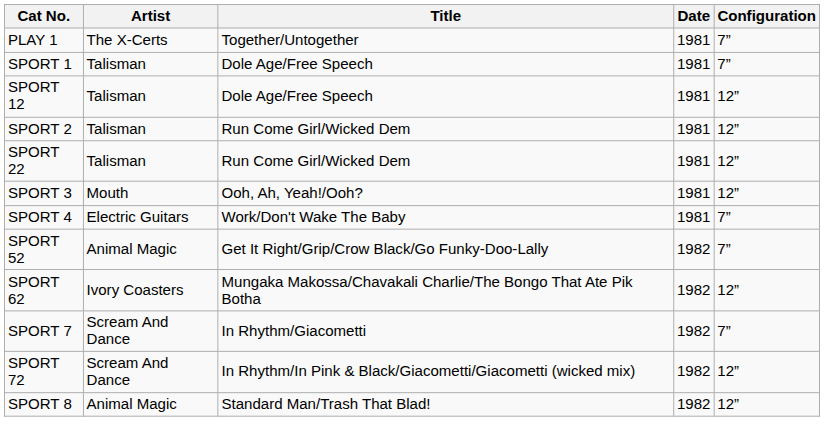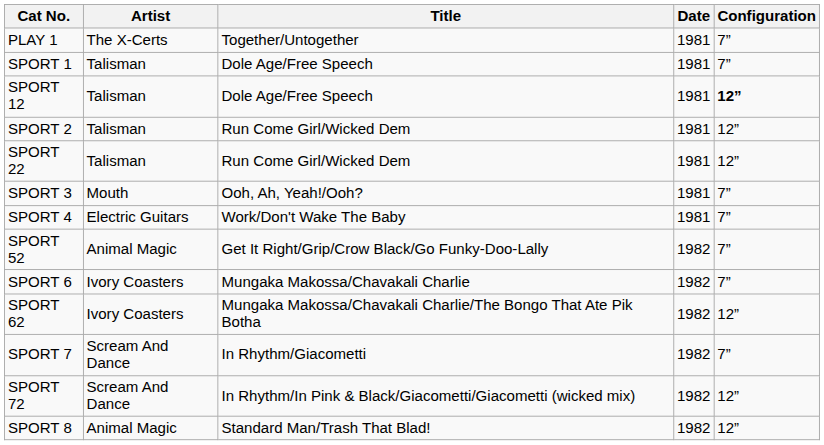 <table class="wikitable">
 <tr>
 <th>Cat No.</th>
 <th>Artist</th>
 <th>Title</th>
 <th>Date</th>
 <th>Configuration</th>
 </tr>
 <tr>
 <td>PLAY 1</td>
 <td>The X-Certs</td>
 <td>Together/Untogether</td>
 <td>1981</td>
 <td>7”</td>
 </tr>
 <tr>
 <td>SPORT 1</td>
 <td>Talisman</td>
 <td>Dole Age/Free Speech</td>
 <td>1981</td>
 <td>7”</td>
 </tr>
 <tr>
 <td>SPORT 12</td>
 <td>Talisman</td>
 <td>Dole Age/Free Speech</td>
 <td>1981</td>
-<td>12”</td>
+<td><strong>12”</strong></td>
 </tr>
 <tr>
 <td>SPORT 2</td>
 <td>Talisman</td>
 <td>Run Come Girl/Wicked Dem</td>
 <td>1981</td>
 <td>12”</td>
 </tr>
 <tr>
 <td>SPORT 22</td>
 <td>Talisman</td>
 <td>Run Come Girl/Wicked Dem</td>
 <td>1981</td>
 <td>12”</td>
 </tr>
 <tr>
 <td>SPORT 3</td>
 <td>Mouth</td>
 <td>Ooh, Ah, Yeah!/Ooh?</td>
 <td>1981</td>
-<td>12”</td>
+<td>7”</td>
 </tr>
 <tr>
 <td>SPORT 4</td>
 <td>Electric Guitars</td>
 <td>Work/Don't Wake The Baby</td>
 <td>1981</td>
 <td>7”</td>
 </tr>
 <tr>
 <td>SPORT 52</td>
 <td>Animal Magic</td>
 <td>Get It Right/Grip/Crow Black/Go Funky-Doo-Lally</td>
+<td>1982</td>
+<td>7”</td>
+</tr>
+<tr>
+<td>SPORT 6</td>
+<td>Ivory Coasters</td>
+<td>Mungaka Makossa/Chavakali Charlie</td>
 <td>1982</td>
 <td>7”</td>
 </tr>
 <tr>
 <td>SPORT 62</td>
 <td>Ivory Coasters</td>
 <td>Mungaka Makossa/Chavakali Charlie/The Bongo That Ate Pik Botha</td>
 <td>1982</td>
 <td>12”</td>
 </tr>
 <tr>
 <td>SPORT 7</td>
 <td>Scream And Dance</td>
 <td>In Rhythm/Giacometti</td>
 <td>1982</td>
 <td>7”</td>
 </tr>
 <tr>
 <td>SPORT 72</td>
 <td>Scream And Dance</td>
 <td>In Rhythm/In Pink & Black/Giacometti/Giacometti (wicked mix)</td>
 <td>1982</td>
 <td>12”</td>
 </tr>
 <tr>
 <td>SPORT 8</td>
 <td>Animal Magic</td>
 <td>Standard Man/Trash That Blad!</td>
 <td>1982</td>
 <td>12”</td>
 </tr>
 </table>
